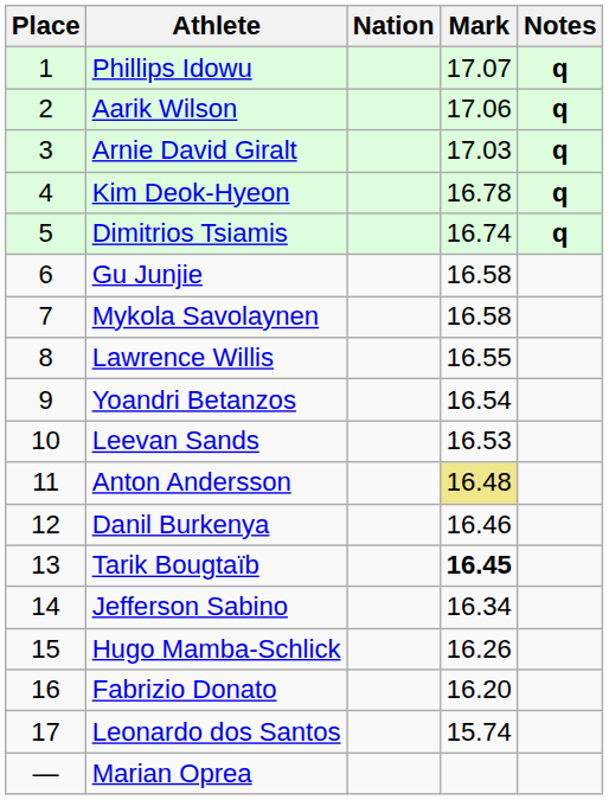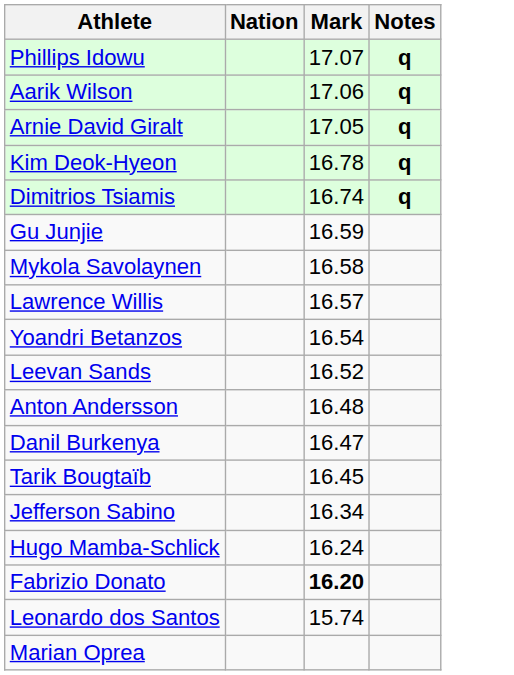 <table class=wikitable style="text-align:center">
 <tr>
-<th>Place</th>
 <th>Athlete</th>
 <th>Nation</th>
 <th>Mark</th>
 <th>Notes</th>
 </tr>
 <tr bgcolor=ddffdd>
-<td>1</td>
 <td align=left><a href='#'>Phillips Idowu</a></td>
 <td align=left></td>
 <td>17.07</td>
 <td><strong>q</strong></td>
 </tr>
 <tr bgcolor=ddffdd>
-<td>2</td>
 <td align=left><a href='#'>Aarik Wilson</a></td>
 <td align=left></td>
 <td>17.06</td>
 <td><strong>q</strong></td>
 </tr>
 <tr bgcolor=ddffdd>
-<td>3</td>
 <td align=left><a href='#'>Arnie David Giralt</a></td>
 <td align=left></td>
-<td>17.03</td>
+<td>17.05</td>
 <td><strong>q</strong></td>
 </tr>
 <tr bgcolor=ddffdd>
-<td>4</td>
 <td align=left><a href='#'>Kim Deok-Hyeon</a></td>
 <td align=left></td>
 <td>16.78</td>
 <td><strong>q</strong></td>
 </tr>
 <tr bgcolor=ddffdd>
-<td>5</td>
 <td align=left><a href='#'>Dimitrios Tsiamis</a></td>
 <td align=left></td>
 <td>16.74</td>
 <td><strong>q</strong></td>
 </tr>
 <tr>
-<td>6</td>
 <td align=left><a href='#'>Gu Junjie</a></td>
 <td align=left></td>
-<td>16.58</td>
+<td>16.59</td>
 <td></td>
 </tr>
 <tr>
-<td>7</td>
 <td align=left><a href='#'>Mykola Savolaynen</a></td>
 <td align=left></td>
 <td>16.58</td>
 <td></td>
 </tr>
 <tr>
-<td>8</td>
 <td align=left><a href='#'>Lawrence Willis</a></td>
 <td align=left></td>
-<td>16.55</td>
+<td>16.57</td>
 <td></td>
 </tr>
 <tr>
-<td>9</td>
 <td align=left><a href='#'>Yoandri Betanzos</a></td>
 <td align=left></td>
 <td>16.54</td>
 <td></td>
 </tr>
 <tr>
-<td>10</td>
 <td align=left><a href='#'>Leevan Sands</a></td>
 <td align=left></td>
-<td>16.53</td>
+<td>16.52</td>
 <td></td>
 </tr>
 <tr>
-<td>11</td>
 <td align=left><a href='#'>Anton Andersson</a></td>
 <td align=left></td>
-<td style="background: khaki;">16.48</td>
+<td>16.48</td>
 <td></td>
 </tr>
 <tr>
-<td>12</td>
 <td align=left><a href='#'>Danil Burkenya</a></td>
 <td align=left></td>
-<td>16.46</td>
+<td>16.47</td>
 <td></td>
 </tr>
 <tr>
-<td>13</td>
 <td align=left><a href='#'>Tarik Bougtaïb</a></td>
 <td align=left></td>
-<td><strong>16.45</strong></td>
+<td>16.45</td>
 <td></td>
 </tr>
 <tr>
-<td>14</td>
 <td align=left><a href='#'>Jefferson Sabino</a></td>
 <td align=left></td>
 <td>16.34</td>
 <td></td>
 </tr>
 <tr>
-<td>15</td>
 <td align=left><a href='#'>Hugo Mamba-Schlick</a></td>
 <td align=left></td>
-<td>16.26</td>
+<td>16.24</td>
 <td></td>
 </tr>
 <tr>
-<td>16</td>
 <td align=left><a href='#'>Fabrizio Donato</a></td>
 <td align=left></td>
-<td>16.20</td>
+<td><strong>16.20</strong></td>
 <td></td>
 </tr>
 <tr>
-<td>17</td>
 <td align=left><a href='#'>Leonardo dos Santos</a></td>
 <td align=left></td>
 <td>15.74</td>
 <td></td>
 </tr>
 <tr>
-<td>—</td>
 <td align=left><a href='#'>Marian Oprea</a></td>
 <td align=left></td>
 <td></td>
 <td></td>
 </tr>
 </table>
